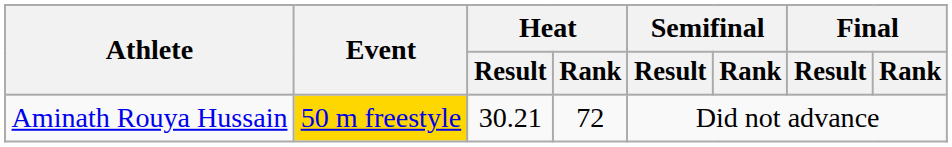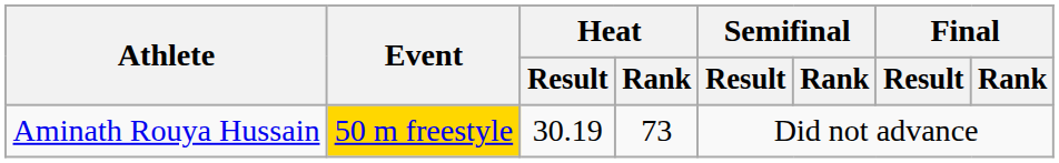 <table class=wikitable style="font-size:90%">
 <tr>
 <th rowspan="2">Athlete</th>
 <th rowspan="2">Event</th>
 <th colspan="2">Heat</th>
 <th colspan="2">Semifinal</th>
 <th colspan="2">Final</th>
 </tr>
 <tr style="font-size:95%">
 <th>Result</th>
 <th>Rank</th>
 <th>Result</th>
 <th>Rank</th>
 <th>Result</th>
 <th>Rank</th>
 </tr>
 <tr align=center>
 <td align=left><a href='#'>Aminath Rouya Hussain</a></td>
 <td align=left style="background: gold;"><a href='#'>50 m freestyle</a></td>
-<td>30.21</td>
-<td>72</td>
+<td>30.19</td>
+<td>73</td>
 <td colspan=4>Did not advance</td>
 </tr>
 </table>
